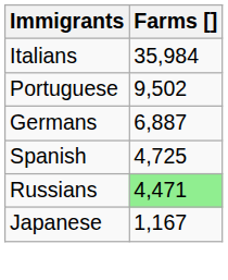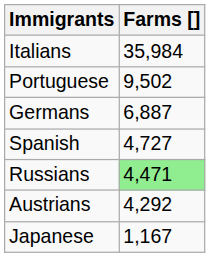 <table class="wikitable sortable">
 <tr>
 <th>Immigrants</th>
 <th>Farms []</th>
 </tr>
 <tr>
 <td> Italians</td>
 <td>35,984</td>
 </tr>
 <tr>
 <td> Portuguese</td>
 <td>9,502</td>
 </tr>
 <tr>
 <td> Germans</td>
 <td>6,887</td>
 </tr>
 <tr>
 <td> Spanish</td>
-<td>4,725</td>
+<td>4,727</td>
 </tr>
 <tr>
 <td> Russians</td>
 <td style="background: lightgreen;">4,471</td>
 </tr>
 <tr>
+<td> Austrians</td>
+<td>4,292</td>
+</tr>
+<tr>
 <td> Japanese</td>
 <td>1,167</td>
 </tr>
 </table>
